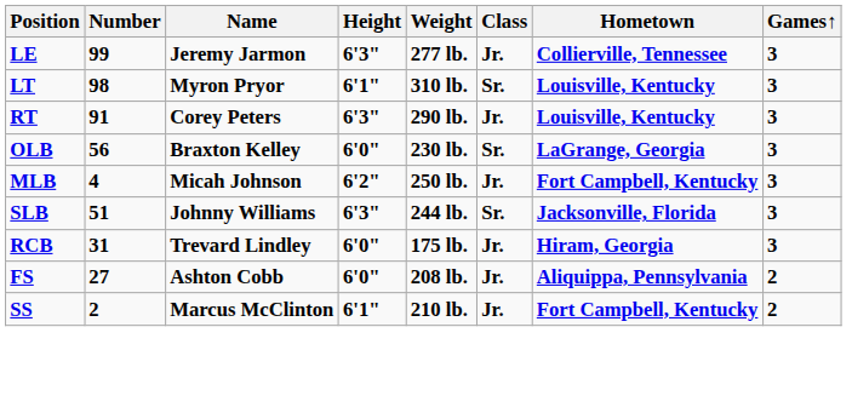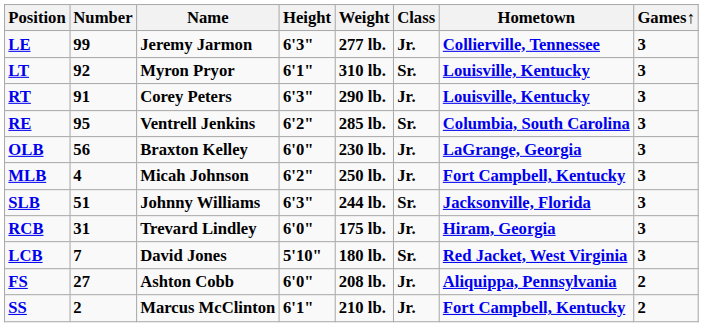 <table class="wikitable">
 <tr>
 <th>Position</th>
 <th>Number</th>
 <th>Name</th>
 <th>Height</th>
 <th>Weight</th>
 <th>Class</th>
 <th>Hometown</th>
 <th>Games↑</th>
 </tr>
 <tr>
 <td><strong><a href='#'>LE</a></strong></td>
 <td><strong>99</strong></td>
 <td><strong>Jeremy Jarmon</strong></td>
 <td><strong>6'3"</strong></td>
 <td><strong>277 lb.</strong></td>
 <td><strong>Jr.</strong></td>
 <td><strong><a href='#'>Collierville, Tennessee</a></strong></td>
 <td><strong>3</strong></td>
 </tr>
 <tr>
 <td><strong><a href='#'>LT</a></strong></td>
-<td><strong>98</strong></td>
+<td><strong>92</strong></td>
 <td><strong>Myron Pryor</strong></td>
 <td><strong>6'1"</strong></td>
 <td><strong>310 lb.</strong></td>
 <td><strong>Sr.</strong></td>
 <td><strong><a href='#'>Louisville, Kentucky</a></strong></td>
 <td><strong>3</strong></td>
 </tr>
 <tr>
 <td><strong><a href='#'>RT</a></strong></td>
 <td><strong>91</strong></td>
 <td><strong>Corey Peters</strong></td>
 <td><strong>6'3"</strong></td>
 <td><strong>290 lb.</strong></td>
 <td><strong>Jr.</strong></td>
 <td><strong><a href='#'>Louisville, Kentucky</a></strong></td>
 <td><strong>3</strong></td>
 </tr>
 <tr>
+<td><strong><a href='#'>RE</a></strong></td>
+<td><strong>95</strong></td>
+<td><strong>Ventrell Jenkins</strong></td>
+<td><strong>6'2"</strong></td>
+<td><strong>285 lb.</strong></td>
+<td><strong>Sr.</strong></td>
+<td><strong><a href='#'>Columbia, South Carolina</a></strong></td>
+<td><strong>3</strong></td>
+</tr>
+<tr>
 <td><strong><a href='#'>OLB</a></strong></td>
 <td><strong>56</strong></td>
 <td><strong>Braxton Kelley</strong></td>
 <td><strong>6'0"</strong></td>
 <td><strong>230 lb.</strong></td>
-<td><strong>Sr.</strong></td>
+<td><strong>Jr.</strong></td>
 <td><strong><a href='#'>LaGrange, Georgia</a></strong></td>
 <td><strong>3</strong></td>
 </tr>
 <tr>
 <td><strong><a href='#'>MLB</a></strong></td>
 <td><strong>4</strong></td>
 <td><strong>Micah Johnson</strong></td>
 <td><strong>6'2"</strong></td>
 <td><strong>250 lb.</strong></td>
 <td><strong>Jr.</strong></td>
 <td><strong><a href='#'>Fort Campbell, Kentucky</a></strong></td>
 <td><strong>3</strong></td>
 </tr>
 <tr>
 <td><strong><a href='#'>SLB</a></strong></td>
 <td><strong>51</strong></td>
 <td><strong>Johnny Williams</strong></td>
 <td><strong>6'3"</strong></td>
 <td><strong>244 lb.</strong></td>
 <td><strong>Sr.</strong></td>
 <td><strong><a href='#'>Jacksonville, Florida</a></strong></td>
 <td><strong>3</strong></td>
 </tr>
 <tr>
 <td><strong><a href='#'>RCB</a></strong></td>
 <td><strong>31</strong></td>
 <td><strong>Trevard Lindley</strong></td>
 <td><strong>6'0"</strong></td>
 <td><strong>175 lb.</strong></td>
 <td><strong>Jr.</strong></td>
 <td><strong><a href='#'>Hiram, Georgia</a></strong></td>
 <td><strong>3</strong></td>
 </tr>
 <tr>
+<td><strong><a href='#'>LCB</a></strong></td>
+<td><strong>7</strong></td>
+<td><strong>David Jones</strong></td>
+<td><strong>5'10"</strong></td>
+<td><strong>180 lb.</strong></td>
+<td><strong>Sr.</strong></td>
+<td><strong><a href='#'>Red Jacket, West Virginia</a></strong></td>
+<td><strong>3</strong></td>
+</tr>
+<tr>
 <td><strong><a href='#'>FS</a></strong></td>
 <td><strong>27</strong></td>
 <td><strong>Ashton Cobb</strong></td>
 <td><strong>6'0"</strong></td>
 <td><strong>208 lb.</strong></td>
 <td><strong>Jr.</strong></td>
 <td><strong><a href='#'>Aliquippa, Pennsylvania</a></strong></td>
 <td><strong>2</strong></td>
 </tr>
 <tr>
 <td><strong><a href='#'>SS</a></strong></td>
 <td><strong>2</strong></td>
 <td><strong>Marcus McClinton</strong></td>
 <td><strong>6'1"</strong></td>
 <td><strong>210 lb.</strong></td>
 <td><strong>Jr.</strong></td>
 <td><strong><a href='#'>Fort Campbell, Kentucky</a></strong></td>
 <td><strong>2</strong></td>
 </tr>
 </table>
